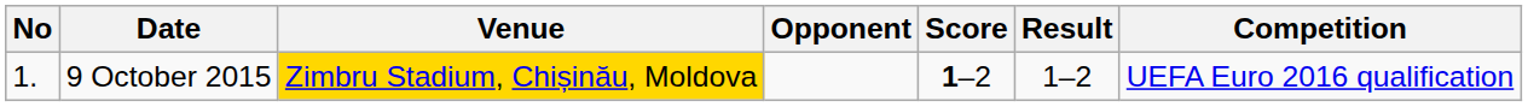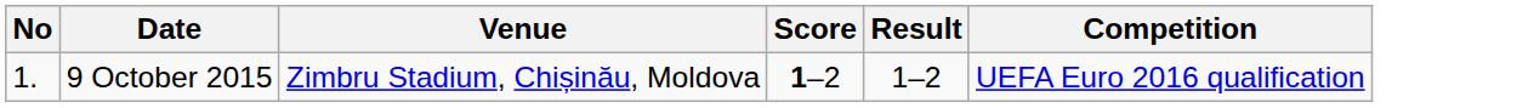 <table class="wikitable" style="font-size:100%;">
 <tr>
 <th>No</th>
 <th>Date</th>
 <th>Venue</th>
-<th>Opponent</th>
 <th>Score</th>
 <th>Result</th>
 <th>Competition</th>
 </tr>
 <tr>
 <td>1.</td>
 <td>9 October 2015</td>
-<td style="background: gold;"><a href='#'>Zimbru Stadium</a>, <a href='#'>Chișinău</a>, Moldova</td>
-<td></td>
+<td><a href='#'>Zimbru Stadium</a>, <a href='#'>Chișinău</a>, Moldova</td>
 <td align=center><strong>1</strong>–2</td>
 <td align=center>1–2</td>
 <td><a href='#'>UEFA Euro 2016 qualification</a></td>
 </tr>
 </table>
